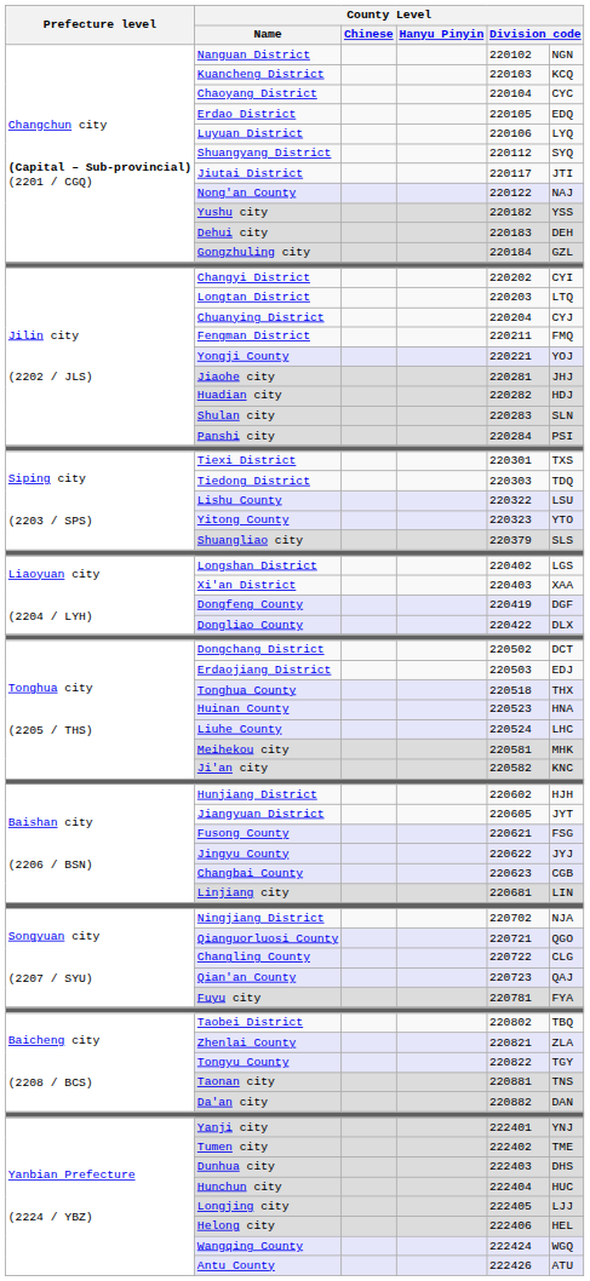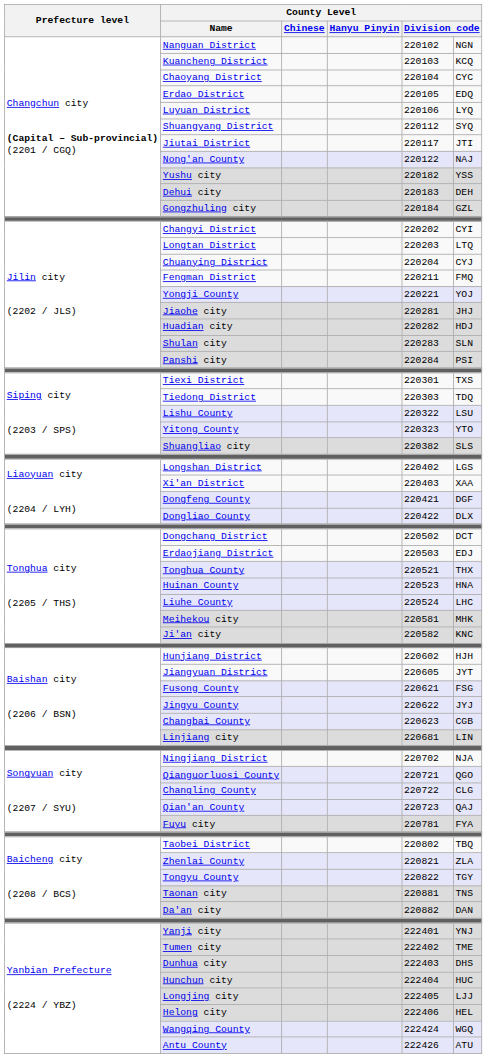 <table class="wikitable" style="padding: 24em 0; font-size: 90%;">
 <tr>
 <th rowspan="2">Prefecture level</th>
 <th colspan="5">County Level</th>
 </tr>
 <tr>
 <th>Name</th>
 <th><a href='#'>Chinese</a></th>
 <th><a href='#'>Hanyu Pinyin</a></th>
 <th colspan="2"><a href='#'>Division code</a></th>
 </tr>
 <tr>
 <td bgcolor="#FFFFFF" rowspan="11"><a href='#'>Changchun</a> city <br><br><br> <strong>(Capital – Sub-provincial)</strong><br>(2201 / CGQ)</td>
 <td><a href='#'>Nanguan District</a></td>
 <td></td>
 <td></td>
 <td>220102</td>
 <td>NGN</td>
 </tr>
 <tr>
 <td><a href='#'>Kuancheng District</a></td>
 <td></td>
 <td></td>
 <td>220103</td>
 <td>KCQ</td>
 </tr>
 <tr>
 <td><a href='#'>Chaoyang District</a></td>
 <td></td>
 <td></td>
 <td>220104</td>
 <td>CYC</td>
 </tr>
 <tr>
 <td><a href='#'>Erdao District</a></td>
 <td></td>
 <td></td>
 <td>220105</td>
 <td>EDQ</td>
 </tr>
 <tr>
 <td><a href='#'>Luyuan District</a></td>
 <td></td>
 <td> </td>
 <td>220106</td>
 <td>LYQ</td>
 </tr>
 <tr>
 <td><a href='#'>Shuangyang District</a></td>
 <td></td>
 <td></td>
 <td>220112</td>
 <td>SYQ</td>
 </tr>
 <tr>
 <td><a href='#'>Jiutai District</a></td>
 <td></td>
 <td></td>
 <td>220117</td>
 <td>JTI</td>
 </tr>
 <tr bgcolor="#E6E6FA">
 <td><a href='#'>Nong'an County</a></td>
 <td></td>
 <td></td>
 <td>220122</td>
 <td>NAJ</td>
 </tr>
 <tr bgcolor="#DCDCDC">
 <td><a href='#'>Yushu</a> city</td>
 <td></td>
 <td></td>
 <td>220182</td>
 <td>YSS</td>
 </tr>
 <tr bgcolor="#DCDCDC">
 <td><a href='#'>Dehui</a> city</td>
 <td></td>
 <td></td>
 <td>220183</td>
 <td>DEH</td>
 </tr>
 <tr bgcolor="#DCDCDC">
 <td><a href='#'>Gongzhuling</a> city</td>
 <td></td>
 <td></td>
 <td>220184</td>
 <td>GZL</td>
 </tr>
 <tr>
 </tr>
 <tr style = "background:#606060; height: 2pt">
 <td colspan = "6"></td>
 </tr>
 <tr>
 <td bgcolor="#FFFFFF" rowspan="9"><a href='#'>Jilin</a> city <br><br><br>(2202 / JLS)</td>
 <td><a href='#'>Changyi District</a></td>
 <td></td>
 <td></td>
 <td>220202</td>
 <td>CYI</td>
 </tr>
 <tr>
 <td><a href='#'>Longtan District</a></td>
 <td></td>
 <td></td>
 <td>220203</td>
 <td>LTQ</td>
 </tr>
 <tr>
 <td><a href='#'>Chuanying District</a></td>
 <td></td>
 <td></td>
 <td>220204</td>
 <td>CYJ</td>
 </tr>
 <tr>
 <td><a href='#'>Fengman District</a></td>
 <td></td>
 <td></td>
 <td>220211</td>
 <td>FMQ</td>
 </tr>
 <tr bgcolor="#E6E6FA">
 <td><a href='#'>Yongji County</a></td>
 <td></td>
 <td></td>
 <td>220221</td>
 <td>YOJ</td>
 </tr>
 <tr bgcolor="#DCDCDC">
 <td><a href='#'>Jiaohe</a> city</td>
 <td></td>
 <td></td>
 <td>220281</td>
 <td>JHJ</td>
 </tr>
 <tr bgcolor="#DCDCDC">
 <td><a href='#'>Huadian</a> city</td>
 <td></td>
 <td></td>
 <td>220282</td>
 <td>HDJ</td>
 </tr>
 <tr bgcolor="#DCDCDC">
 <td><a href='#'>Shulan</a> city</td>
 <td></td>
 <td></td>
 <td>220283</td>
 <td>SLN</td>
 </tr>
 <tr bgcolor="#DCDCDC">
 <td><a href='#'>Panshi</a> city</td>
 <td></td>
 <td></td>
 <td>220284</td>
 <td>PSI</td>
 </tr>
 <tr>
 </tr>
 <tr style = "background:#606060; height: 2pt">
 <td colspan = "6"></td>
 </tr>
 <tr>
 <td bgcolor="#FFFFFF" rowspan="5"><a href='#'>Siping</a> city <br><br><br>(2203 / SPS)</td>
 <td><a href='#'>Tiexi District</a></td>
 <td></td>
 <td></td>
 <td>220301</td>
 <td>TXS</td>
 </tr>
 <tr>
 <td><a href='#'>Tiedong District</a></td>
 <td></td>
 <td></td>
 <td>220303</td>
 <td>TDQ</td>
 </tr>
 <tr bgcolor="#E6E6FA">
 <td><a href='#'>Lishu County</a></td>
 <td></td>
 <td></td>
 <td>220322</td>
 <td>LSU</td>
 </tr>
 <tr bgcolor="#E6E6FA">
 <td><a href='#'>Yitong County</a></td>
 <td></td>
 <td></td>
 <td>220323</td>
 <td>YTO</td>
 </tr>
 <tr bgcolor="#DCDCDC">
 <td><a href='#'>Shuangliao</a> city</td>
 <td></td>
 <td></td>
-<td>220379</td>
+<td>220382</td>
 <td>SLS</td>
 </tr>
 <tr>
 </tr>
 <tr style = "background:#606060; height: 2pt">
 <td colspan = "6"></td>
 </tr>
 <tr>
 <td bgcolor="#FFFFFF" rowspan="4"><a href='#'>Liaoyuan</a> city <br><br><br>(2204 / LYH)</td>
 <td><a href='#'>Longshan District</a></td>
 <td></td>
 <td></td>
 <td>220402</td>
 <td>LGS</td>
 </tr>
 <tr>
 <td><a href='#'>Xi'an District</a></td>
 <td></td>
 <td></td>
 <td>220403</td>
 <td>XAA</td>
 </tr>
 <tr bgcolor="#E6E6FA">
 <td><a href='#'>Dongfeng County</a></td>
 <td></td>
 <td></td>
-<td>220419</td>
+<td>220421</td>
 <td>DGF</td>
 </tr>
 <tr bgcolor="#E6E6FA">
 <td><a href='#'>Dongliao County</a></td>
 <td></td>
 <td></td>
 <td>220422</td>
 <td>DLX</td>
 </tr>
 <tr>
 </tr>
 <tr style = "background:#606060; height: 2pt">
 <td colspan = "6"></td>
 </tr>
 <tr>
 <td bgcolor="#FFFFFF" rowspan="7"><a href='#'>Tonghua</a> city <br><br><br>(2205 / THS)</td>
 <td><a href='#'>Dongchang District</a></td>
 <td></td>
 <td></td>
 <td>220502</td>
 <td>DCT</td>
 </tr>
 <tr>
 <td><a href='#'>Erdaojiang District</a></td>
 <td></td>
 <td></td>
 <td>220503</td>
 <td>EDJ</td>
 </tr>
 <tr bgcolor="#E6E6FA">
 <td><a href='#'>Tonghua County</a></td>
 <td></td>
 <td></td>
-<td>220518</td>
+<td>220521</td>
 <td>THX</td>
 </tr>
 <tr bgcolor="#E6E6FA">
 <td><a href='#'>Huinan County</a></td>
 <td></td>
 <td></td>
 <td>220523</td>
 <td>HNA</td>
 </tr>
 <tr bgcolor="#E6E6FA">
 <td><a href='#'>Liuhe County</a></td>
 <td></td>
 <td></td>
 <td>220524</td>
 <td>LHC</td>
 </tr>
 <tr bgcolor="#DCDCDC">
 <td><a href='#'>Meihekou</a> city</td>
 <td></td>
 <td></td>
 <td>220581</td>
 <td>MHK</td>
 </tr>
 <tr bgcolor="#DCDCDC">
 <td><a href='#'>Ji'an</a> city</td>
 <td></td>
 <td></td>
 <td>220582</td>
 <td>KNC</td>
 </tr>
 <tr>
 </tr>
 <tr style = "background:#606060; height: 2pt">
 <td colspan = "6"></td>
 </tr>
 <tr>
 <td bgcolor="#FFFFFF" rowspan="6"><a href='#'>Baishan</a> city <br><br><br>(2206 / BSN)</td>
 <td><a href='#'>Hunjiang District</a></td>
 <td></td>
 <td></td>
 <td>220602</td>
 <td>HJH</td>
 </tr>
 <tr>
 <td><a href='#'>Jiangyuan District</a></td>
 <td></td>
 <td></td>
 <td>220605</td>
 <td>JYT</td>
 </tr>
 <tr bgcolor="#E6E6FA">
 <td><a href='#'>Fusong County</a></td>
 <td></td>
 <td></td>
 <td>220621</td>
 <td>FSG</td>
 </tr>
 <tr bgcolor="#E6E6FA">
 <td><a href='#'>Jingyu County</a></td>
 <td></td>
 <td></td>
 <td>220622</td>
 <td>JYJ</td>
 </tr>
 <tr bgcolor="#E6E6FA">
 <td><a href='#'>Changbai County</a></td>
 <td></td>
 <td></td>
 <td>220623</td>
 <td>CGB</td>
 </tr>
 <tr bgcolor="#DCDCDC">
 <td><a href='#'>Linjiang</a> city</td>
 <td></td>
 <td></td>
 <td>220681</td>
 <td>LIN</td>
 </tr>
 <tr>
 </tr>
 <tr style = "background:#606060; height: 2pt">
 <td colspan = "6"></td>
 </tr>
 <tr>
 <td bgcolor="#FFFFFF" rowspan="5"><a href='#'>Songyuan</a> city <br><br><br>(2207 / SYU)</td>
 <td><a href='#'>Ningjiang District</a></td>
 <td></td>
 <td></td>
 <td>220702</td>
 <td>NJA</td>
 </tr>
 <tr bgcolor="#E6E6FA">
 <td><a href='#'>Qianguorluosi County</a></td>
 <td></td>
 <td></td>
 <td>220721</td>
 <td>QGO</td>
 </tr>
 <tr bgcolor="#E6E6FA">
 <td><a href='#'>Changling County</a></td>
 <td></td>
 <td></td>
 <td>220722</td>
 <td>CLG</td>
 </tr>
 <tr bgcolor="#E6E6FA">
 <td><a href='#'>Qian'an County</a></td>
 <td></td>
 <td></td>
 <td>220723</td>
 <td>QAJ</td>
 </tr>
 <tr bgcolor="#DCDCDC">
 <td><a href='#'>Fuyu</a> city</td>
 <td></td>
 <td></td>
 <td>220781</td>
 <td>FYA</td>
 </tr>
 <tr>
 </tr>
 <tr style = "background:#606060; height: 2pt">
 <td colspan = "6"></td>
 </tr>
 <tr>
 <td bgcolor="#FFFFFF" rowspan="5"><a href='#'>Baicheng</a> city <br><br><br>(2208 / BCS)</td>
 <td><a href='#'>Taobei District</a></td>
 <td></td>
 <td></td>
 <td>220802</td>
 <td>TBQ</td>
 </tr>
 <tr bgcolor="#E6E6FA">
 <td><a href='#'>Zhenlai County</a></td>
 <td></td>
 <td></td>
 <td>220821</td>
 <td>ZLA</td>
 </tr>
 <tr bgcolor="#E6E6FA">
 <td><a href='#'>Tongyu County</a></td>
 <td></td>
 <td></td>
 <td>220822</td>
 <td>TGY</td>
 </tr>
 <tr bgcolor="#DCDCDC">
 <td><a href='#'>Taonan</a> city</td>
 <td></td>
 <td></td>
 <td>220881</td>
 <td>TNS</td>
 </tr>
 <tr bgcolor="#DCDCDC">
 <td><a href='#'>Da'an</a> city</td>
 <td></td>
 <td></td>
 <td>220882</td>
 <td>DAN</td>
 </tr>
 <tr>
 </tr>
 <tr style = "background:#606060; height: 2pt">
 <td colspan = "6"></td>
 </tr>
 <tr bgcolor="#DCDCDC">
 <td bgcolor="#FFFFFF" rowspan="8"><a href='#'>Yanbian Prefecture</a><br><br><br>(2224 / YBZ)</td>
 <td><a href='#'>Yanji</a> city</td>
 <td></td>
 <td></td>
 <td>222401</td>
 <td>YNJ</td>
 </tr>
 <tr bgcolor="#DCDCDC">
 <td><a href='#'>Tumen</a> city</td>
 <td></td>
 <td></td>
 <td>222402</td>
 <td>TME</td>
 </tr>
 <tr bgcolor="#DCDCDC">
 <td><a href='#'>Dunhua</a> city</td>
 <td></td>
 <td></td>
 <td>222403</td>
 <td>DHS</td>
 </tr>
 <tr bgcolor="#DCDCDC">
 <td><a href='#'>Hunchun</a> city</td>
 <td></td>
 <td></td>
 <td>222404</td>
 <td>HUC</td>
 </tr>
 <tr bgcolor="#DCDCDC">
 <td><a href='#'>Longjing</a> city</td>
 <td></td>
 <td></td>
 <td>222405</td>
 <td>LJJ</td>
 </tr>
 <tr bgcolor="#DCDCDC">
 <td><a href='#'>Helong</a> city</td>
 <td></td>
 <td></td>
 <td>222406</td>
 <td>HEL</td>
 </tr>
 <tr bgcolor="#E6E6FA">
 <td><a href='#'>Wangqing County</a></td>
 <td></td>
 <td></td>
 <td>222424</td>
 <td>WGQ</td>
 </tr>
 <tr bgcolor="#E6E6FA">
 <td><a href='#'>Antu County</a></td>
 <td></td>
 <td></td>
 <td>222426</td>
 <td>ATU</td>
 </tr>
 </table>
